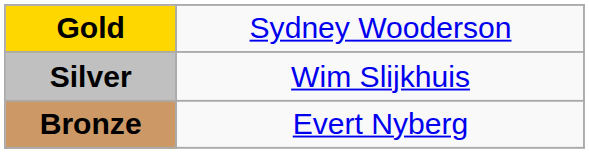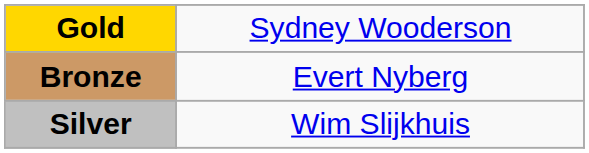 <table class="wikitable" style="text-align:center; " width="35%">
 <tr>
 <td bgcolor="gold"><strong>Gold</strong></td>
 <td><a href='#'>Sydney Wooderson</a><br>  <small><em></em></small></td>
 </tr>
 <tr>
+<td bgcolor="CC9966"><strong>Bronze</strong></td>
+<td><a href='#'>Evert Nyberg</a><br>  <small><em></em></small></td>
+</tr>
+<tr>
 <td bgcolor="silver"><strong>Silver</strong></td>
 <td><a href='#'>Wim Slijkhuis</a><br>  <small><em></em></small></td>
 </tr>
-<tr>
-<td bgcolor="CC9966"><strong>Bronze</strong></td>
-<td><a href='#'>Evert Nyberg</a><br>  <small><em></em></small></td>
-</tr>
 </table>
